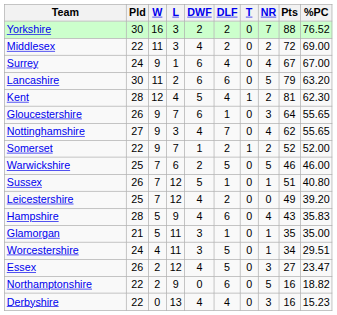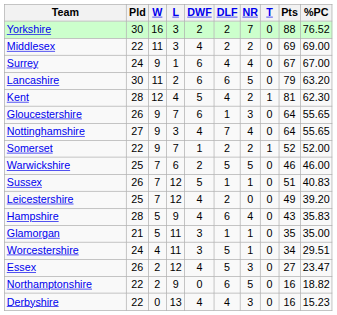 <table class="wikitable" style="text-align:center;">
 <tr>
 <th width=175>Team</th>
 <th width=20 abbr="Played">Pld</th>
 <th width=20 abbr="Won"><a href='#'>W</a></th>
 <th width=20 abbr="Lost"><a href='#'>L</a></th>
 <th width=20 abbr="Drawn"><a href='#'>DWF</a></th>
 <th width=20 abbr="Drawn"><a href='#'>DLF</a></th>
+<th width=20 abbr="No Result"><a href='#'>NR</a></th>
 <th width=20 abbr="Tie"><a href='#'>T</a></th>
-<th width=20 abbr="No Result"><a href='#'>NR</a></th>
 <th width=20 abbr="Points">Pts</th>
 <th width=40 abbr="Percentage of possible points">%PC</th>
 </tr>
 <tr style="background:#ccffcc;">
 <td style="text-align:left;"><a href='#'>Yorkshire</a></td>
 <td>30</td>
 <td>16</td>
 <td>3</td>
 <td>2</td>
 <td>2</td>
+<td>7</td>
 <td>0</td>
-<td>7</td>
 <td>88</td>
 <td>76.52</td>
 </tr>
 <tr>
 <td style="text-align:left;"><a href='#'>Middlesex</a></td>
 <td>22</td>
 <td>11</td>
 <td>3</td>
 <td>4</td>
 <td>2</td>
+<td>2</td>
 <td>0</td>
-<td>2</td>
-<td>72</td>
+<td>69</td>
 <td>69.00</td>
 </tr>
 <tr>
 <td style="text-align:left;"><a href='#'>Surrey</a></td>
 <td>24</td>
 <td>9</td>
 <td>1</td>
 <td>6</td>
 <td>4</td>
+<td>4</td>
 <td>0</td>
-<td>4</td>
 <td>67</td>
 <td>67.00</td>
 </tr>
 <tr>
 <td style="text-align:left;"><a href='#'>Lancashire</a></td>
 <td>30</td>
 <td>11</td>
 <td>2</td>
 <td>6</td>
 <td>6</td>
+<td>5</td>
 <td>0</td>
-<td>5</td>
 <td>79</td>
 <td>63.20</td>
 </tr>
 <tr>
 <td style="text-align:left;"><a href='#'>Kent</a></td>
 <td>28</td>
 <td>12</td>
 <td>4</td>
 <td>5</td>
 <td>4</td>
+<td>2</td>
 <td>1</td>
-<td>2</td>
 <td>81</td>
 <td>62.30</td>
 </tr>
 <tr>
 <td style="text-align:left;"><a href='#'>Gloucestershire</a></td>
 <td>26</td>
 <td>9</td>
 <td>7</td>
 <td>6</td>
 <td>1</td>
+<td>3</td>
 <td>0</td>
-<td>3</td>
 <td>64</td>
 <td>55.65</td>
 </tr>
 <tr>
 <td style="text-align:left;"><a href='#'>Nottinghamshire</a></td>
 <td>27</td>
 <td>9</td>
 <td>3</td>
 <td>4</td>
 <td>7</td>
+<td>4</td>
 <td>0</td>
-<td>4</td>
-<td>62</td>
+<td>64</td>
 <td>55.65</td>
 </tr>
 <tr>
 <td style="text-align:left;"><a href='#'>Somerset</a></td>
 <td>22</td>
 <td>9</td>
 <td>7</td>
 <td>1</td>
 <td>2</td>
+<td>2</td>
 <td>1</td>
-<td>2</td>
 <td>52</td>
 <td>52.00</td>
 </tr>
 <tr>
 <td style="text-align:left;"><a href='#'>Warwickshire</a></td>
 <td>25</td>
 <td>7</td>
 <td>6</td>
 <td>2</td>
 <td>5</td>
+<td>5</td>
 <td>0</td>
-<td>5</td>
 <td>46</td>
 <td>46.00</td>
 </tr>
 <tr>
 <td style="text-align:left;"><a href='#'>Sussex</a></td>
 <td>26</td>
 <td>7</td>
 <td>12</td>
 <td>5</td>
 <td>1</td>
+<td>1</td>
 <td>0</td>
-<td>1</td>
 <td>51</td>
-<td>40.80</td>
+<td>40.83</td>
 </tr>
 <tr>
 <td style="text-align:left;"><a href='#'>Leicestershire</a></td>
 <td>25</td>
 <td>7</td>
 <td>12</td>
 <td>4</td>
 <td>2</td>
 <td>0</td>
 <td>0</td>
 <td>49</td>
 <td>39.20</td>
 </tr>
 <tr>
 <td style="text-align:left;"><a href='#'>Hampshire</a></td>
 <td>28</td>
 <td>5</td>
 <td>9</td>
 <td>4</td>
 <td>6</td>
+<td>4</td>
 <td>0</td>
-<td>4</td>
 <td>43</td>
 <td>35.83</td>
 </tr>
 <tr>
 <td style="text-align:left;"><a href='#'>Glamorgan</a></td>
 <td>21</td>
 <td>5</td>
 <td>11</td>
 <td>3</td>
 <td>1</td>
+<td>1</td>
 <td>0</td>
-<td>1</td>
 <td>35</td>
 <td>35.00</td>
 </tr>
 <tr>
 <td style="text-align:left;"><a href='#'>Worcestershire</a></td>
 <td>24</td>
 <td>4</td>
 <td>11</td>
 <td>3</td>
 <td>5</td>
+<td>1</td>
 <td>0</td>
-<td>1</td>
 <td>34</td>
 <td>29.51</td>
 </tr>
 <tr>
 <td style="text-align:left;"><a href='#'>Essex</a></td>
 <td>26</td>
 <td>2</td>
 <td>12</td>
 <td>4</td>
 <td>5</td>
+<td>3</td>
 <td>0</td>
-<td>3</td>
 <td>27</td>
 <td>23.47</td>
 </tr>
 <tr>
 <td style="text-align:left;"><a href='#'>Northamptonshire</a></td>
 <td>22</td>
 <td>2</td>
 <td>9</td>
 <td>0</td>
 <td>6</td>
+<td>5</td>
 <td>0</td>
-<td>5</td>
 <td>16</td>
 <td>18.82</td>
 </tr>
 <tr>
 <td style="text-align:left;"><a href='#'>Derbyshire</a></td>
 <td>22</td>
 <td>0</td>
 <td>13</td>
 <td>4</td>
 <td>4</td>
+<td>3</td>
 <td>0</td>
-<td>3</td>
 <td>16</td>
 <td>15.23</td>
 </tr>
 </table>
